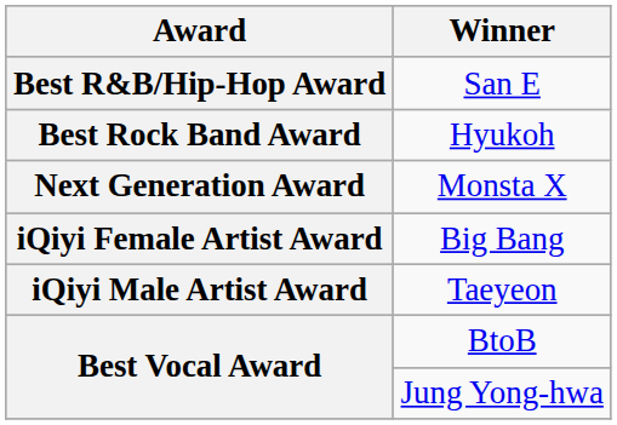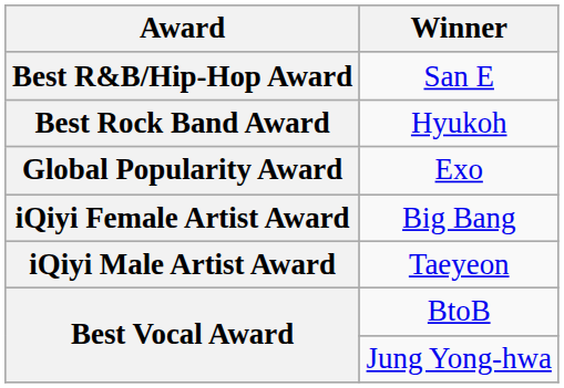 <table class="wikitable sortable plainrowheaders" style="text-align:center">
 <tr>
 <th scope="col">Award</th>
 <th scope="col">Winner</th>
 </tr>
 <tr>
 <th scope="row">Best R&B/Hip-Hop Award</th>
 <td><a href='#'>San E</a></td>
 </tr>
 <tr>
 <th scope="row">Best Rock Band Award</th>
 <td><a href='#'>Hyukoh</a></td>
 </tr>
 <tr>
-<th scope="row">Next Generation Award</th>
-<td><a href='#'>Monsta X</a></td>
+<th scope="row">Global Popularity Award</th>
+<td><a href='#'>Exo</a></td>
 </tr>
 <tr>
 <th scope="row">iQiyi Female Artist Award</th>
 <td><a href='#'>Big Bang</a></td>
 </tr>
 <tr>
 <th scope="row">iQiyi Male Artist Award</th>
 <td><a href='#'>Taeyeon</a></td>
 </tr>
 <tr>
 <th scope="row" rowspan="2">Best Vocal Award</th>
 <td><a href='#'>BtoB</a></td>
 </tr>
 <tr>
 <td><a href='#'>Jung Yong-hwa</a></td>
 </tr>
 </table>
